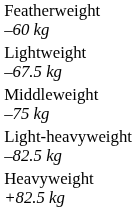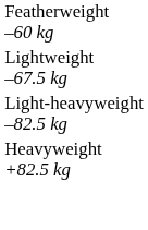 <table>
 <tr>
 <td>Featherweight<br><span><em>–60 kg</em></span><br> </td>
 <td></td>
 <td></td>
 <td></td>
 </tr>
 <tr>
 <td>Lightweight<br><span><em>–67.5 kg</em></span><br> </td>
-<td></td>
-<td></td>
-<td></td>
-</tr>
-<tr>
-<td>Middleweight<br><span><em>–75 kg</em></span><br></td>
 <td></td>
 <td></td>
 <td></td>
 </tr>
 <tr>
 <td>Light-heavyweight<br><span><em>–82.5 kg</em></span><br> </td>
 <td></td>
 <td></td>
 <td></td>
 </tr>
 <tr>
 <td>Heavyweight<br><span><em>+82.5 kg</em></span><br> </td>
 <td></td>
 <td></td>
 <td></td>
 </tr>
 </table>
